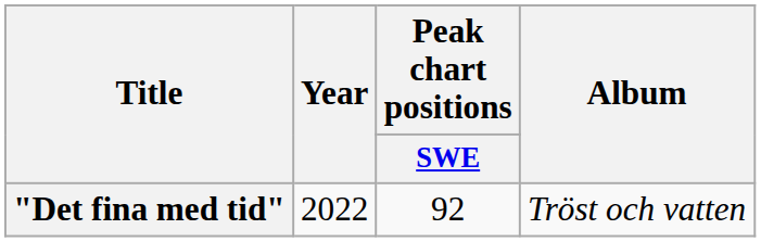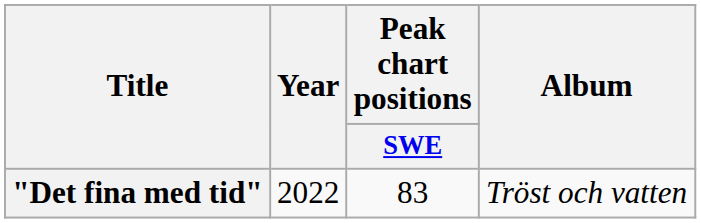 <table class="wikitable plainrowheaders" style="text-align:center;">
 <tr>
 <th scope="col" rowspan="2">Title</th>
 <th scope="col" rowspan="2">Year</th>
 <th scope="col" colspan="1">Peak chart positions</th>
 <th scope="col" rowspan="2">Album</th>
 </tr>
 <tr>
 <th scope="col" style="width:3em;font-size:85%;"><a href='#'>SWE</a><br></th>
 </tr>
 <tr>
 <th scope="row">"Det fina med tid"</th>
 <td>2022</td>
-<td>92</td>
+<td>83</td>
 <td><em>Tröst och vatten</em></td>
 </tr>
 </table>
